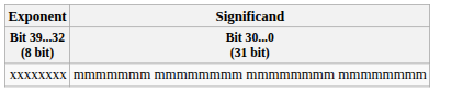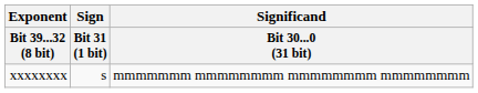 <table class="wikitable">
 <tr>
 <th>Exponent</th>
+<th>Sign</th>
 <th>Significand</th>
 </tr>
 <tr style="font-size:90%">
 <th>Bit 39...32<br>(8 bit)</th>
+<th>Bit 31<br>(1 bit)</th>
 <th>Bit 30...0<br>(31 bit)</th>
 </tr>
 <tr style="text-align:right">
 <td>xxxxxxxx</td>
+<td>s</td>
 <td>mmmmmmm mmmmmmmm mmmmmmmm mmmmmmmm</td>
 </tr>
 </table>
